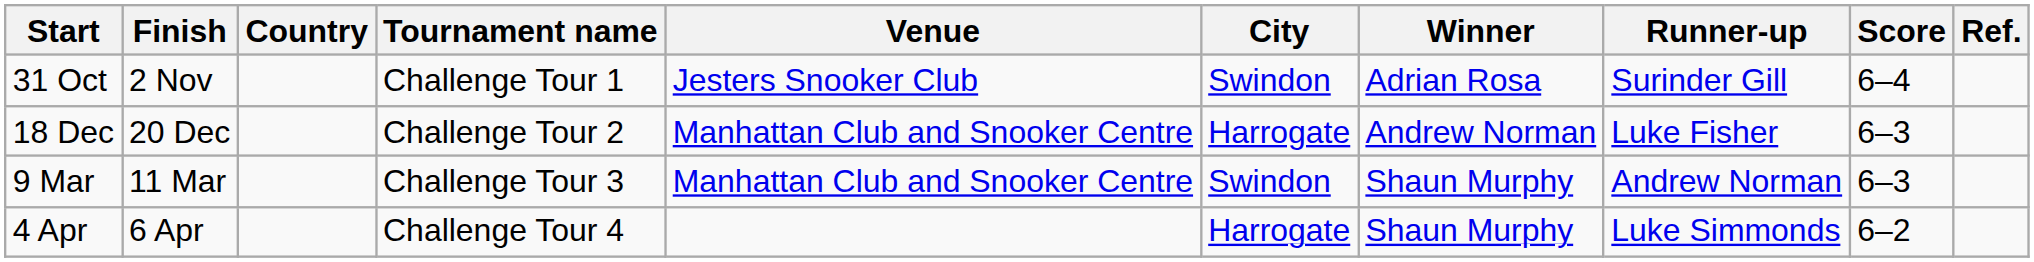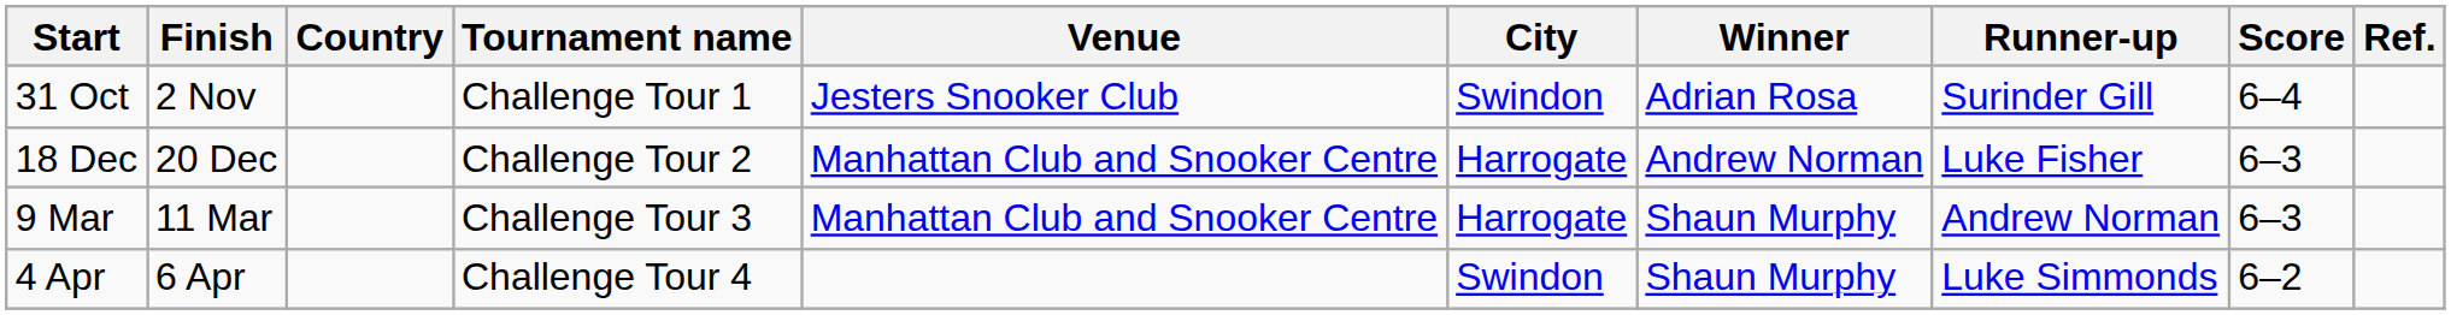 <table class="wikitable sortable" style="font-size: 85%">
 <tr>
 <th>Start</th>
 <th>Finish</th>
 <th>Country</th>
 <th>Tournament name</th>
 <th>Venue</th>
 <th>City</th>
 <th>Winner</th>
 <th>Runner-up</th>
 <th>Score</th>
 <th>Ref.</th>
 </tr>
 <tr>
 <td>31 Oct</td>
 <td>2 Nov</td>
 <td></td>
 <td>Challenge Tour 1</td>
 <td><a href='#'>Jesters Snooker Club</a></td>
 <td><a href='#'>Swindon</a></td>
 <td> <a href='#'>Adrian Rosa</a></td>
 <td> <a href='#'>Surinder Gill</a></td>
 <td>6–4</td>
 <td></td>
 </tr>
 <tr>
 <td>18 Dec</td>
 <td>20 Dec</td>
 <td></td>
 <td>Challenge Tour 2</td>
 <td><a href='#'>Manhattan Club and Snooker Centre</a></td>
 <td><a href='#'>Harrogate</a></td>
 <td> <a href='#'>Andrew Norman</a></td>
 <td> <a href='#'>Luke Fisher</a></td>
 <td>6–3</td>
 <td></td>
 </tr>
 <tr>
 <td>9 Mar</td>
 <td>11 Mar</td>
 <td></td>
 <td>Challenge Tour 3</td>
 <td><a href='#'>Manhattan Club and Snooker Centre</a></td>
-<td><a href='#'>Swindon</a></td>
+<td><a href='#'>Harrogate</a></td>
 <td> <a href='#'>Shaun Murphy</a></td>
 <td> <a href='#'>Andrew Norman</a></td>
 <td>6–3</td>
 <td></td>
 </tr>
 <tr>
 <td>4 Apr</td>
 <td>6 Apr</td>
 <td></td>
 <td>Challenge Tour 4</td>
 <td></td>
-<td><a href='#'>Harrogate</a></td>
+<td><a href='#'>Swindon</a></td>
 <td> <a href='#'>Shaun Murphy</a></td>
 <td> <a href='#'>Luke Simmonds</a></td>
 <td>6–2</td>
 <td></td>
 </tr>
 </table>
